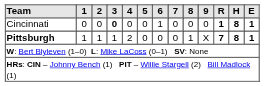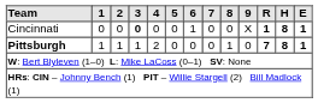 <table border=1 cellspacing=0 width=425 style="margin-left:3em;">
 <tr style="text-align:center; background-color:#e6e6e6;">
 <th align=left width=28%>Team</th>
 <th width=6%>1</th>
 <th width=6%>2</th>
 <th width=6%>3</th>
 <th width=6%>4</th>
 <th width=6%>5</th>
 <th width=6%>6</th>
 <th width=6%>7</th>
 <th width=6%>8</th>
 <th width=6%>9</th>
 <th width=6%>R</th>
 <th width=6%>H</th>
 <th width=6%>E</th>
 </tr>
 <tr style="text-align:center;">
 <td align=left>Cincinnati</td>
 <td>0</td>
 <td>0</td>
 <td><strong>0</strong></td>
 <td>0</td>
 <td>0</td>
 <td>1</td>
 <td>0</td>
 <td>0</td>
-<td>0</td>
+<td>X</td>
 <td><strong>1</strong></td>
 <td><strong>8</strong></td>
 <td><strong>1</strong></td>
 </tr>
 <tr style="text-align:center;">
 <td align=left><strong>Pittsburgh</strong></td>
 <td>1</td>
 <td>1</td>
 <td>1</td>
 <td>2</td>
 <td>0</td>
 <td>0</td>
 <td>0</td>
 <td>1</td>
-<td>X</td>
+<td>0</td>
 <td><strong>7</strong></td>
 <td><strong>8</strong></td>
 <td><strong>1</strong></td>
 </tr>
 <tr style="text-align:left;">
 <td colspan=14><small><strong>W</strong>: <a href='#'>Bert Blyleven</a> (1–0)  <strong>L</strong>: <a href='#'>Mike LaCoss</a> (0–1)   <strong>SV</strong>: None</small></td>
 </tr>
 <tr style="text-align:left;">
 <td colspan=14><small><strong>HRs</strong>: <strong>CIN</strong> – <a href='#'>Johnny Bench</a> (1)   <strong>PIT</strong> – <a href='#'>Willie Stargell</a> (2)   <a href='#'>Bill Madlock</a> (1)</small></td>
 </tr>
 </table>
